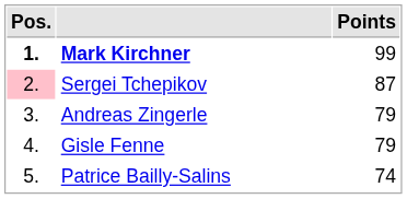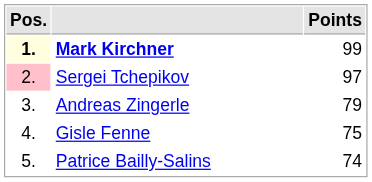 <table cellspacing="1" cellpadding="3" style="border:1px solid #AAAAAA;font-size:90%">
 <tr bgcolor="#E4E4E4">
 <th style="border-bottom:1px solid #AAAAAA" width=10>Pos.</th>
 <th style="border-bottom:1px solid #AAAAAA" width=200></th>
 <th style="border-bottom:1px solid #AAAAAA" width=20>Points</th>
 </tr>
 <tr>
-<td align="center"><strong>1.</strong></td>
+<td align="center" style="background: lightyellow;"><strong>1.</strong></td>
 <td> <strong><a href='#'>Mark Kirchner</a></strong></td>
 <td align="right">99</td>
 </tr>
 <tr>
 <td align="center" style="background: pink;">2.</td>
 <td> <a href='#'>Sergei Tchepikov</a></td>
-<td align="right">87</td>
+<td align="right">97</td>
 </tr>
 <tr>
 <td align="center">3.</td>
 <td> <a href='#'>Andreas Zingerle</a></td>
 <td align="right">79</td>
 </tr>
 <tr>
 <td align="center">4.</td>
 <td> <a href='#'>Gisle Fenne</a></td>
-<td align="right">79</td>
+<td align="right">75</td>
 </tr>
 <tr>
 <td align="center">5.</td>
 <td> <a href='#'>Patrice Bailly-Salins</a></td>
 <td align="right">74</td>
 </tr>
 </table>
